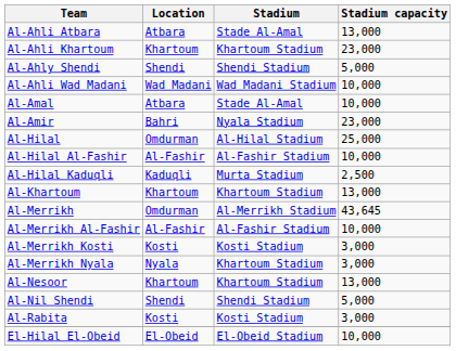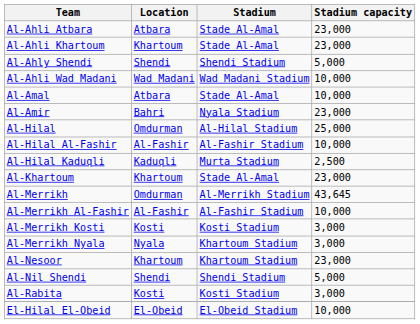 <table class="wikitable sortable">
 <tr>
 <th>Team</th>
 <th>Location</th>
 <th>Stadium</th>
 <th>Stadium capacity</th>
 </tr>
 <tr>
 <td><a href='#'>Al-Ahli Atbara</a></td>
 <td><a href='#'>Atbara</a></td>
 <td><a href='#'>Stade Al-Amal</a></td>
-<td>13,000</td>
+<td>23,000</td>
 </tr>
 <tr>
 <td><a href='#'>Al-Ahli Khartoum</a></td>
 <td><a href='#'>Khartoum</a></td>
-<td><a href='#'>Khartoum Stadium</a></td>
+<td><a href='#'>Stade Al-Amal</a></td>
 <td>23,000</td>
 </tr>
 <tr>
 <td><a href='#'>Al-Ahly Shendi</a></td>
 <td><a href='#'>Shendi</a></td>
 <td><a href='#'>Shendi Stadium</a></td>
 <td>5,000</td>
 </tr>
 <tr>
 <td><a href='#'>Al-Ahli Wad Madani</a></td>
 <td><a href='#'>Wad Madani</a></td>
 <td><a href='#'>Wad Madani Stadium</a></td>
 <td>10,000</td>
 </tr>
 <tr>
 <td><a href='#'>Al-Amal</a></td>
 <td><a href='#'>Atbara</a></td>
 <td><a href='#'>Stade Al-Amal</a></td>
 <td>10,000</td>
 </tr>
 <tr>
 <td><a href='#'>Al-Amir</a></td>
 <td><a href='#'>Bahri</a></td>
 <td><a href='#'>Nyala Stadium</a></td>
 <td>23,000</td>
 </tr>
 <tr>
 <td><a href='#'>Al-Hilal</a></td>
 <td><a href='#'>Omdurman</a></td>
 <td><a href='#'>Al-Hilal Stadium</a></td>
 <td>25,000</td>
 </tr>
 <tr>
 <td><a href='#'>Al-Hilal Al-Fashir</a></td>
 <td><a href='#'>Al-Fashir</a></td>
 <td><a href='#'>Al-Fashir Stadium</a></td>
 <td>10,000</td>
 </tr>
 <tr>
 <td><a href='#'>Al-Hilal Kaduqli</a></td>
 <td><a href='#'>Kaduqli</a></td>
 <td><a href='#'>Murta Stadium</a></td>
 <td>2,500</td>
 </tr>
 <tr>
 <td><a href='#'>Al-Khartoum</a></td>
 <td><a href='#'>Khartoum</a></td>
-<td><a href='#'>Khartoum Stadium</a></td>
-<td>13,000</td>
+<td><a href='#'>Stade Al-Amal</a></td>
+<td>23,000</td>
 </tr>
 <tr>
 <td><a href='#'>Al-Merrikh</a></td>
 <td><a href='#'>Omdurman</a></td>
 <td><a href='#'>Al-Merrikh Stadium</a></td>
 <td>43,645</td>
 </tr>
 <tr>
 <td><a href='#'>Al-Merrikh Al-Fashir</a></td>
 <td><a href='#'>Al-Fashir</a></td>
 <td><a href='#'>Al-Fashir Stadium</a></td>
 <td>10,000</td>
 </tr>
 <tr>
 <td><a href='#'>Al-Merrikh Kosti</a></td>
 <td><a href='#'>Kosti</a></td>
 <td><a href='#'>Kosti Stadium</a></td>
 <td>3,000</td>
 </tr>
 <tr>
 <td><a href='#'>Al-Merrikh Nyala</a></td>
 <td><a href='#'>Nyala</a></td>
 <td><a href='#'>Khartoum Stadium</a></td>
 <td>3,000</td>
 </tr>
 <tr>
 <td><a href='#'>Al-Nesoor</a></td>
 <td><a href='#'>Khartoum</a></td>
 <td><a href='#'>Khartoum Stadium</a></td>
-<td>13,000</td>
+<td>23,000</td>
 </tr>
 <tr>
 <td><a href='#'>Al-Nil Shendi</a></td>
 <td><a href='#'>Shendi</a></td>
 <td><a href='#'>Shendi Stadium</a></td>
 <td>5,000</td>
 </tr>
 <tr>
 <td><a href='#'>Al-Rabita</a></td>
 <td><a href='#'>Kosti</a></td>
 <td><a href='#'>Kosti Stadium</a></td>
 <td>3,000</td>
 </tr>
 <tr>
 </tr>
 <tr>
 <td><a href='#'>El-Hilal El-Obeid</a></td>
 <td><a href='#'>El-Obeid</a></td>
 <td><a href='#'>El-Obeid Stadium</a></td>
 <td>10,000</td>
 </tr>
 </table>
